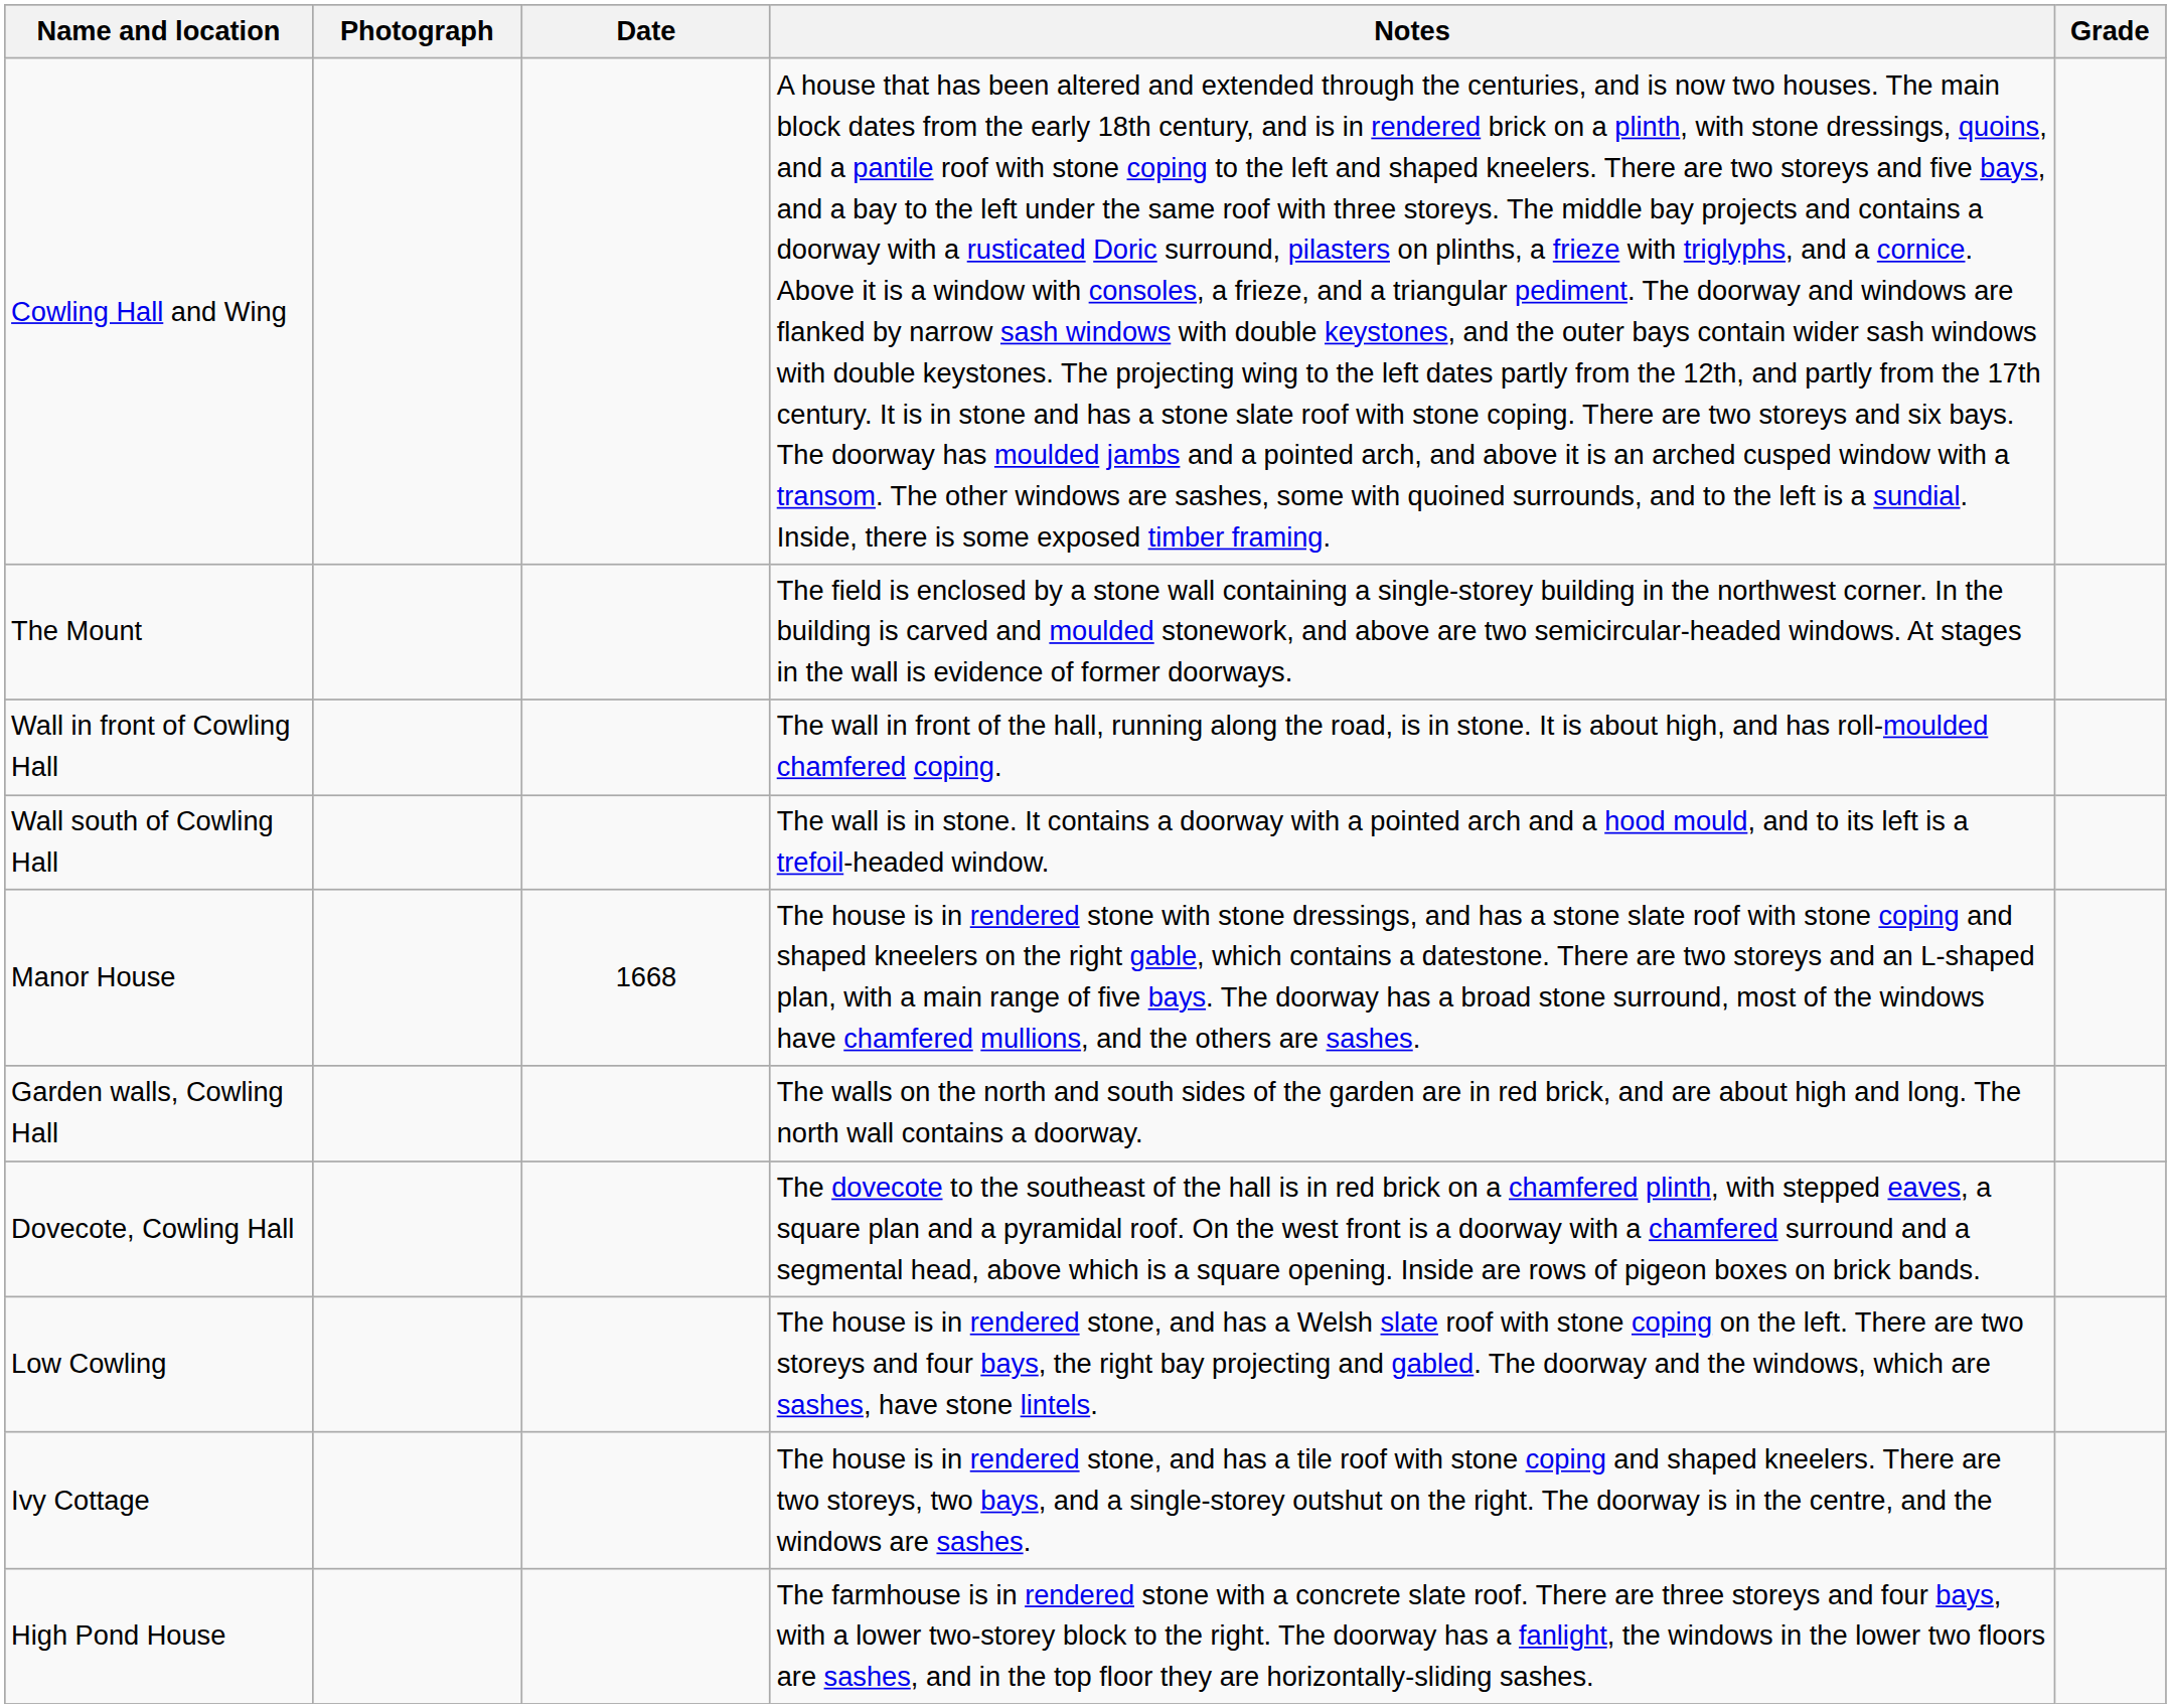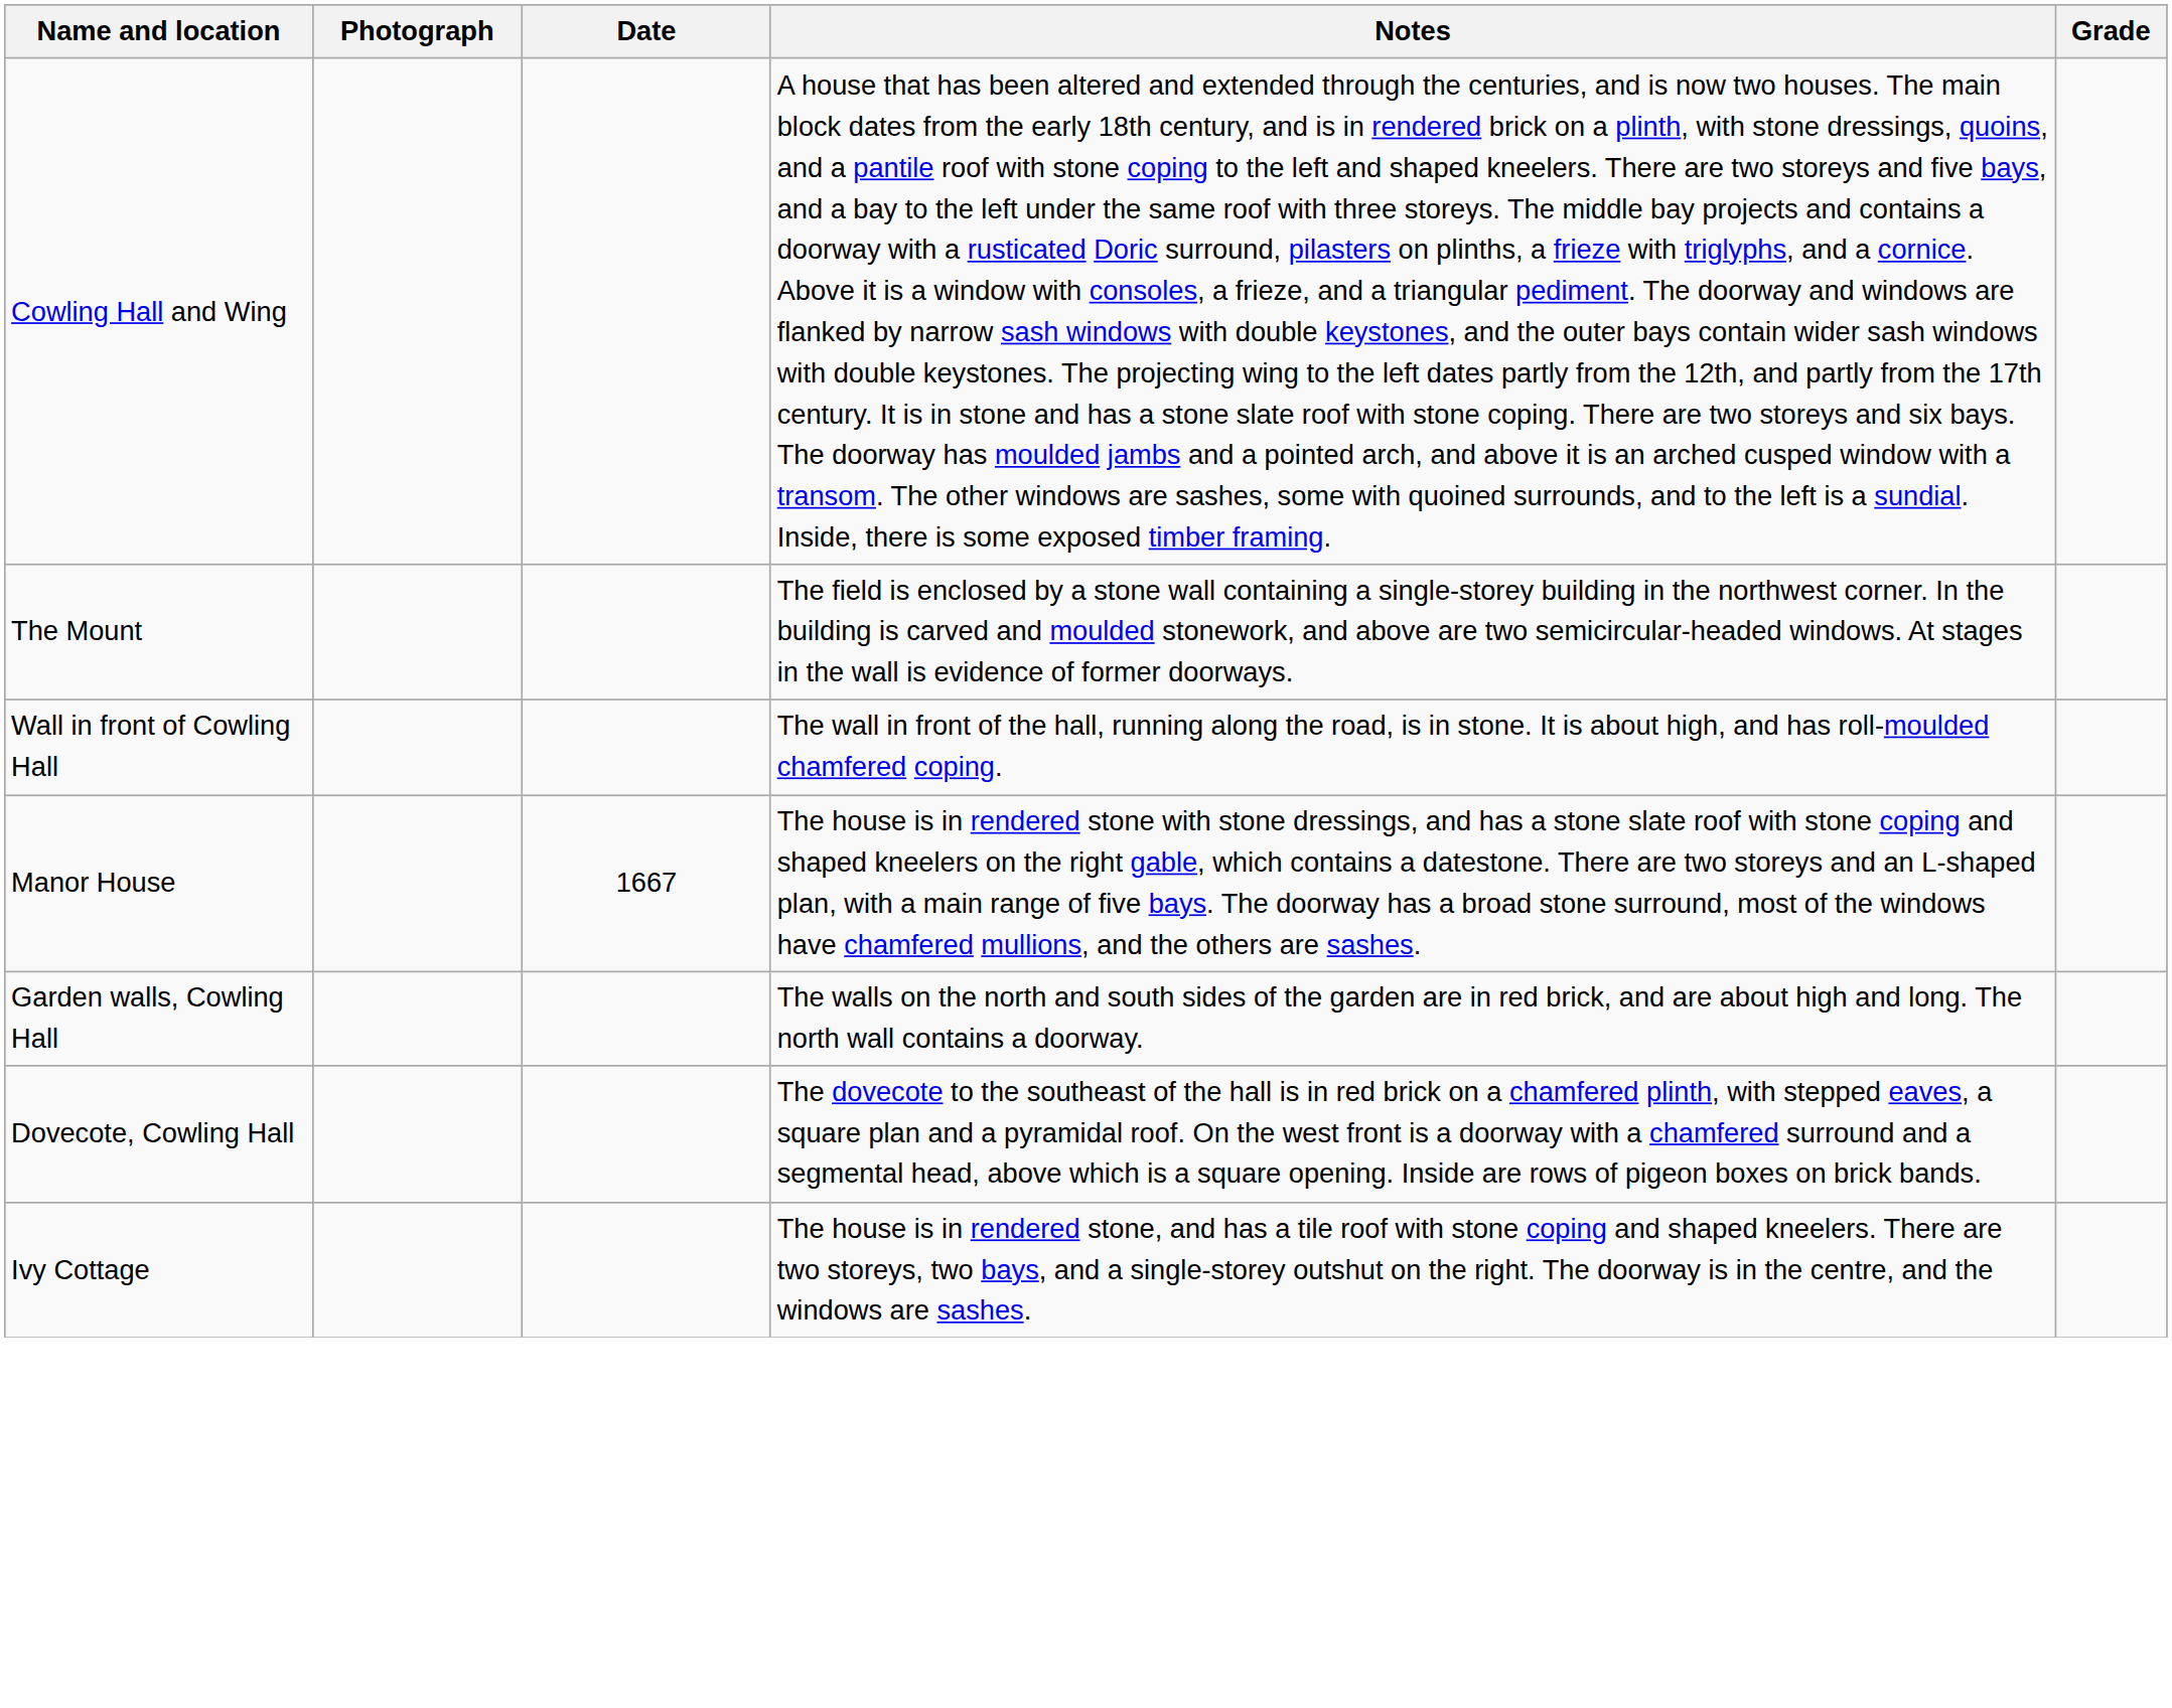 <table class="wikitable sortable plainrowheaders" style="width:100%; border:0px; text-align:left; line-height:150%">
 <tr>
 <th scope="col"  style="width:150px">Name and location</th>
 <th scope="col"  style="width:100px" class="unsortable">Photograph</th>
 <th scope="col"  style="width:120px">Date</th>
 <th scope="col"  style="width:650px" class="unsortable">Notes</th>
 <th scope="col"  style="width:50px">Grade</th>
 </tr>
 <tr>
 <td><a href='#'>Cowling Hall</a> and Wing<br><small></small></td>
 <td></td>
 <td align="center"></td>
 <td>A house that has been altered and extended through the centuries, and is now two houses.  The main block dates from the early 18th century, and is in <a href='#'>rendered</a> brick on a <a href='#'>plinth</a>, with stone dressings, <a href='#'>quoins</a>, and a <a href='#'>pantile</a> roof with stone <a href='#'>coping</a> to the left and shaped kneelers.  There are two storeys and five <a href='#'>bays</a>, and a bay to the left under the same roof with three storeys.  The middle bay projects and contains a doorway with a <a href='#'>rusticated</a> <a href='#'>Doric</a> surround, <a href='#'>pilasters</a> on plinths, a <a href='#'>frieze</a> with <a href='#'>triglyphs</a>, and a <a href='#'>cornice</a>.  Above it is a window with <a href='#'>consoles</a>, a frieze, and a triangular <a href='#'>pediment</a>.  The doorway and windows are flanked by narrow <a href='#'>sash windows</a> with double <a href='#'>keystones</a>, and the outer bays contain wider sash windows with double keystones.  The projecting wing to the left dates partly from the 12th, and partly from the 17th century.  It is in stone and has a stone slate roof with stone coping.  There are two storeys and six bays.  The doorway has <a href='#'>moulded</a> <a href='#'>jambs</a> and a pointed arch, and above it is an arched cusped window with a <a href='#'>transom</a>.  The other windows are sashes, some with quoined surrounds, and to the left is a <a href='#'>sundial</a>.  Inside, there is some exposed <a href='#'>timber framing</a>.</td>
 <td align="center" ></td>
 </tr>
 <tr>
 <td>The Mount<br><small></small></td>
 <td></td>
 <td align="center"></td>
 <td>The field is enclosed by a stone wall containing a single-storey building in the northwest corner.  In the building is carved and <a href='#'>moulded</a> stonework, and above are two semicircular-headed windows.  At stages in the wall is evidence of former doorways.</td>
 <td align="center" ></td>
 </tr>
 <tr>
 <td>Wall in front of Cowling Hall<br><small></small></td>
 <td></td>
 <td align="center"></td>
 <td>The wall in front of the hall, running along the road, is in stone.  It is about  high, and has roll-<a href='#'>moulded</a> <a href='#'>chamfered</a> <a href='#'>coping</a>.</td>
 <td align="center" ></td>
 </tr>
 <tr>
-<td>Wall south of Cowling Hall<br><small></small></td>
-<td></td>
-<td align="center"></td>
-<td>The wall is in stone.  It contains a doorway with a pointed arch and a <a href='#'>hood mould</a>, and to its left is a <a href='#'>trefoil</a>-headed window.</td>
-<td align="center" ></td>
-</tr>
-<tr>
 <td>Manor House<br><small></small></td>
 <td></td>
-<td align="center">1668</td>
+<td align="center">1667</td>
 <td>The house is in <a href='#'>rendered</a> stone with stone dressings, and has a stone slate roof with stone <a href='#'>coping</a> and shaped kneelers on the right <a href='#'>gable</a>, which contains a datestone.  There are two storeys and an L-shaped plan, with a main range of five <a href='#'>bays</a>.  The doorway has a broad stone surround, most of the windows have <a href='#'>chamfered</a> <a href='#'>mullions</a>, and the others are <a href='#'>sashes</a>.</td>
 <td align="center" ></td>
 </tr>
 <tr>
 <td>Garden walls, Cowling Hall<br><small></small></td>
 <td></td>
 <td align="center"></td>
 <td>The walls on the north and south sides of the garden are in red brick, and are about  high and  long.  The north wall contains a doorway.</td>
 <td align="center" ></td>
 </tr>
 <tr>
 <td>Dovecote, Cowling Hall<br><small></small></td>
 <td></td>
 <td align="center"></td>
 <td>The <a href='#'>dovecote</a> to the southeast of the hall is in red brick on a <a href='#'>chamfered</a> <a href='#'>plinth</a>, with stepped <a href='#'>eaves</a>, a square plan and a pyramidal roof.  On the west front is a doorway with a <a href='#'>chamfered</a> surround and a segmental head, above which is a square opening.  Inside are rows of pigeon boxes on brick bands.</td>
 <td align="center" ></td>
 </tr>
 <tr>
-<td>Low Cowling<br><small></small></td>
-<td></td>
-<td align="center"></td>
-<td>The house is in <a href='#'>rendered</a> stone, and has a Welsh <a href='#'>slate</a> roof with stone <a href='#'>coping</a> on the left.  There are two storeys and four <a href='#'>bays</a>, the right bay projecting and <a href='#'>gabled</a>.  The doorway and the windows, which are <a href='#'>sashes</a>, have stone <a href='#'>lintels</a>.</td>
-<td align="center" ></td>
-</tr>
-<tr>
 <td>Ivy Cottage<br><small></small></td>
 <td></td>
 <td align="center"></td>
 <td>The house is in <a href='#'>rendered</a> stone, and has a tile roof with stone <a href='#'>coping</a> and shaped kneelers.  There are two storeys, two <a href='#'>bays</a>, and a single-storey outshut on the right.  The doorway is in the centre, and the windows are <a href='#'>sashes</a>.</td>
 <td align="center" ></td>
 </tr>
 <tr>
-<td>High Pond House<br><small></small></td>
-<td></td>
-<td align="center"></td>
-<td>The farmhouse is in <a href='#'>rendered</a> stone with a concrete slate roof.  There are three storeys and four <a href='#'>bays</a>, with a lower two-storey block to the right.  The doorway has a <a href='#'>fanlight</a>, the windows in the lower two floors are <a href='#'>sashes</a>, and in the top floor they are horizontally-sliding sashes.</td>
-<td align="center" ></td>
-</tr>
-<tr>
 </tr>
 </table>
